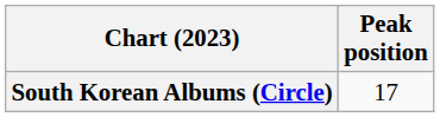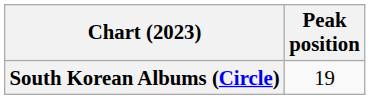 <table class="wikitable plainrowheaders" style="text-align:center">
 <tr>
 <th scope="col">Chart (2023)</th>
 <th scope="col">Peak<br>position</th>
 </tr>
 <tr>
 <th scope="row">South Korean Albums (<a href='#'>Circle</a>)</th>
-<td>17</td>
+<td>19</td>
 </tr>
 </table>
